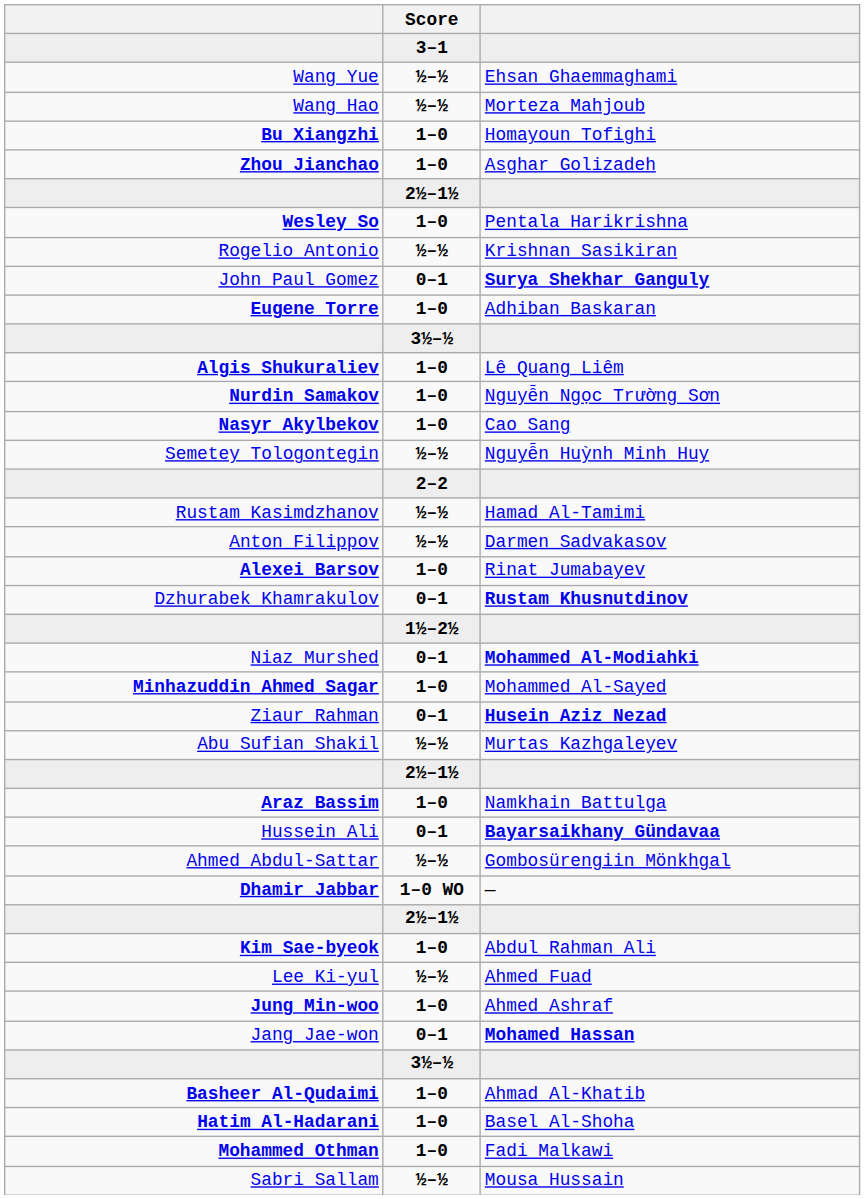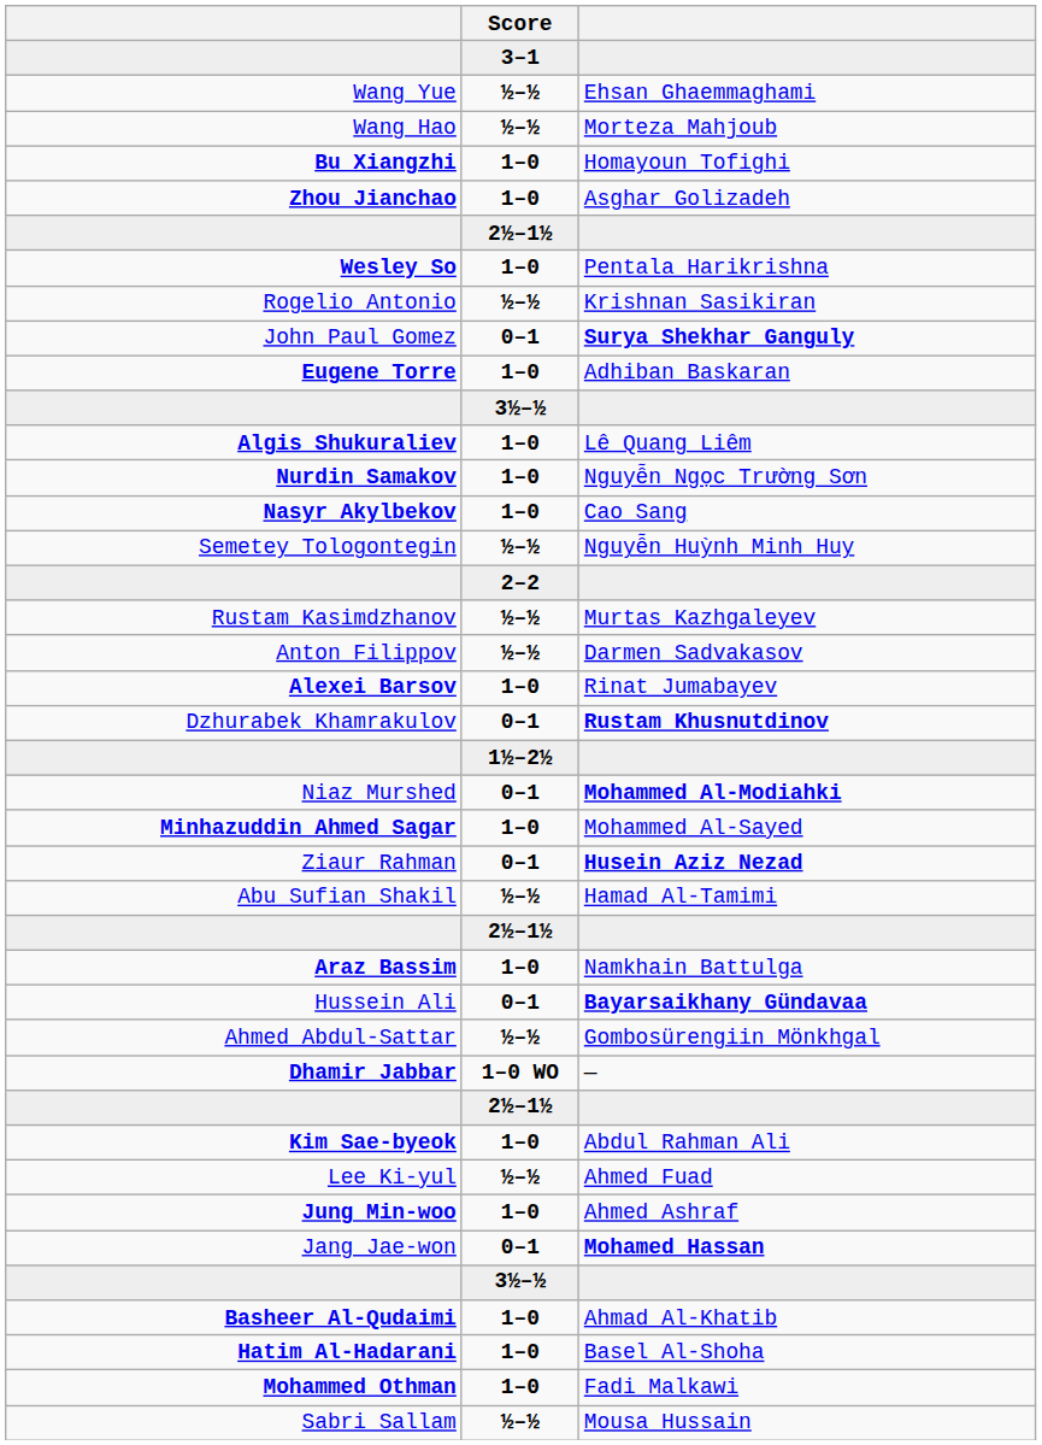 <table class="wikitable" style="text-align: center; ">
 <tr>
 <th align="right" width="270"></th>
 <th width="65">Score</th>
 <th align="left" width="270"></th>
 </tr>
 <tr style="background:#eeeeee;">
 <td align=right><strong></strong></td>
 <td align=center><strong>3–1</strong></td>
 <td align=left></td>
 </tr>
 <tr>
 <td align=right><a href='#'>Wang Yue</a></td>
 <td align=center><strong>½–½</strong></td>
 <td align=left><a href='#'>Ehsan Ghaemmaghami</a></td>
 </tr>
 <tr>
 <td align=right><a href='#'>Wang Hao</a></td>
 <td align=center><strong>½–½</strong></td>
 <td align=left><a href='#'>Morteza Mahjoub</a></td>
 </tr>
 <tr>
 <td align=right><strong><a href='#'>Bu Xiangzhi</a></strong></td>
 <td align=center><strong>1–0</strong></td>
 <td align=left><a href='#'>Homayoun Tofighi</a></td>
 </tr>
 <tr>
 <td align=right><strong><a href='#'>Zhou Jianchao</a></strong></td>
 <td align=center><strong>1–0</strong></td>
 <td align=left><a href='#'>Asghar Golizadeh</a></td>
 </tr>
 <tr style="background:#eeeeee;">
 <td align=right><strong></strong></td>
 <td align=center><strong>2½–1½</strong></td>
 <td align=left></td>
 </tr>
 <tr>
 <td align=right><strong><a href='#'>Wesley So</a></strong></td>
 <td align=center><strong>1–0</strong></td>
 <td align=left><a href='#'>Pentala Harikrishna</a></td>
 </tr>
 <tr>
 <td align=right><a href='#'>Rogelio Antonio</a></td>
 <td align=center><strong>½–½</strong></td>
 <td align=left><a href='#'>Krishnan Sasikiran</a></td>
 </tr>
 <tr>
 <td align=right><a href='#'>John Paul Gomez</a></td>
 <td align=center><strong>0–1</strong></td>
 <td align=left><strong><a href='#'>Surya Shekhar Ganguly</a></strong></td>
 </tr>
 <tr>
 <td align=right><strong><a href='#'>Eugene Torre</a></strong></td>
 <td align=center><strong>1–0</strong></td>
 <td align=left><a href='#'>Adhiban Baskaran</a></td>
 </tr>
 <tr style="background:#eeeeee;">
 <td align=right><strong></strong></td>
 <td align=center><strong>3½–½</strong></td>
 <td align=left></td>
 </tr>
 <tr>
 <td align=right><strong><a href='#'>Algis Shukuraliev</a></strong></td>
 <td align=center><strong>1–0</strong></td>
 <td align=left><a href='#'>Lê Quang Liêm</a></td>
 </tr>
 <tr>
 <td align=right><strong><a href='#'>Nurdin Samakov</a></strong></td>
 <td align=center><strong>1–0</strong></td>
 <td align=left><a href='#'>Nguyễn Ngọc Trường Sơn</a></td>
 </tr>
 <tr>
 <td align=right><strong><a href='#'>Nasyr Akylbekov</a></strong></td>
 <td align=center><strong>1–0</strong></td>
 <td align=left><a href='#'>Cao Sang</a></td>
 </tr>
 <tr>
 <td align=right><a href='#'>Semetey Tologontegin</a></td>
 <td align=center><strong>½–½</strong></td>
 <td align=left><a href='#'>Nguyễn Huỳnh Minh Huy</a></td>
 </tr>
 <tr style="background:#eeeeee;">
 <td align=right></td>
 <td align=center><strong>2–2</strong></td>
 <td align=left></td>
 </tr>
 <tr>
 <td align=right><a href='#'>Rustam Kasimdzhanov</a></td>
 <td align=center><strong>½–½</strong></td>
-<td align=left><a href='#'>Hamad Al-Tamimi</a></td>
+<td align=left><a href='#'>Murtas Kazhgaleyev</a></td>
 </tr>
 <tr>
 <td align=right><a href='#'>Anton Filippov</a></td>
 <td align=center><strong>½–½</strong></td>
 <td align=left><a href='#'>Darmen Sadvakasov</a></td>
 </tr>
 <tr>
 <td align=right><strong><a href='#'>Alexei Barsov</a></strong></td>
 <td align=center><strong>1–0</strong></td>
 <td align=left><a href='#'>Rinat Jumabayev</a></td>
 </tr>
 <tr>
 <td align=right><a href='#'>Dzhurabek Khamrakulov</a></td>
 <td align=center><strong>0–1</strong></td>
 <td align=left><strong><a href='#'>Rustam Khusnutdinov</a></strong></td>
 </tr>
 <tr style="background:#eeeeee;">
 <td align=right></td>
 <td align=center><strong>1½–2½</strong></td>
 <td align=left><strong></strong></td>
 </tr>
 <tr>
 <td align=right><a href='#'>Niaz Murshed</a></td>
 <td align=center><strong>0–1</strong></td>
 <td align=left><strong><a href='#'>Mohammed Al-Modiahki</a></strong></td>
 </tr>
 <tr>
 <td align=right><strong><a href='#'>Minhazuddin Ahmed Sagar</a></strong></td>
 <td align=center><strong>1–0</strong></td>
 <td align=left><a href='#'>Mohammed Al-Sayed</a></td>
 </tr>
 <tr>
 <td align=right><a href='#'>Ziaur Rahman</a></td>
 <td align=center><strong>0–1</strong></td>
 <td align=left><strong><a href='#'>Husein Aziz Nezad</a></strong></td>
 </tr>
 <tr>
 <td align=right><a href='#'>Abu Sufian Shakil</a></td>
 <td align=center><strong>½–½</strong></td>
-<td align=left><a href='#'>Murtas Kazhgaleyev</a></td>
+<td align=left><a href='#'>Hamad Al-Tamimi</a></td>
 </tr>
 <tr style="background:#eeeeee;">
 <td align=right><strong></strong></td>
 <td align=center><strong>2½–1½</strong></td>
 <td align=left></td>
 </tr>
 <tr>
 <td align=right><strong><a href='#'>Araz Bassim</a></strong></td>
 <td align=center><strong>1–0</strong></td>
 <td align=left><a href='#'>Namkhain Battulga</a></td>
 </tr>
 <tr>
 <td align=right><a href='#'>Hussein Ali</a></td>
 <td align=center><strong>0–1</strong></td>
 <td align=left><strong><a href='#'>Bayarsaikhany Gündavaa</a></strong></td>
 </tr>
 <tr>
 <td align=right><a href='#'>Ahmed Abdul-Sattar</a></td>
 <td align=center><strong>½–½</strong></td>
 <td align=left><a href='#'>Gombosürengiin Mönkhgal</a></td>
 </tr>
 <tr>
 <td align=right><strong><a href='#'>Dhamir Jabbar</a></strong></td>
 <td align=center><strong>1–0 WO</strong></td>
 <td align=left>—</td>
 </tr>
 <tr style="background:#eeeeee;">
 <td align=right><strong></strong></td>
 <td align=center><strong>2½–1½</strong></td>
 <td align=left></td>
 </tr>
 <tr>
 <td align=right><strong><a href='#'>Kim Sae-byeok</a></strong></td>
 <td align=center><strong>1–0</strong></td>
 <td align=left><a href='#'>Abdul Rahman Ali</a></td>
 </tr>
 <tr>
 <td align=right><a href='#'>Lee Ki-yul</a></td>
 <td align=center><strong>½–½</strong></td>
 <td align=left><a href='#'>Ahmed Fuad</a></td>
 </tr>
 <tr>
 <td align=right><strong><a href='#'>Jung Min-woo</a></strong></td>
 <td align=center><strong>1–0</strong></td>
 <td align=left><a href='#'>Ahmed Ashraf</a></td>
 </tr>
 <tr>
 <td align=right><a href='#'>Jang Jae-won</a></td>
 <td align=center><strong>0–1</strong></td>
 <td align=left><strong><a href='#'>Mohamed Hassan</a></strong></td>
 </tr>
 <tr style="background:#eeeeee;">
 <td align=right><strong></strong></td>
 <td align=center><strong>3½–½</strong></td>
 <td align=left></td>
 </tr>
 <tr>
 <td align=right><strong><a href='#'>Basheer Al-Qudaimi</a></strong></td>
 <td align=center><strong>1–0</strong></td>
 <td align=left><a href='#'>Ahmad Al-Khatib</a></td>
 </tr>
 <tr>
 <td align=right><strong><a href='#'>Hatim Al-Hadarani</a></strong></td>
 <td align=center><strong>1–0</strong></td>
 <td align=left><a href='#'>Basel Al-Shoha</a></td>
 </tr>
 <tr>
 <td align=right><strong><a href='#'>Mohammed Othman</a></strong></td>
 <td align=center><strong>1–0</strong></td>
 <td align=left><a href='#'>Fadi Malkawi</a></td>
 </tr>
 <tr>
 <td align=right><a href='#'>Sabri Sallam</a></td>
 <td align=center><strong>½–½</strong></td>
 <td align=left><a href='#'>Mousa Hussain</a></td>
 </tr>
 </table>
